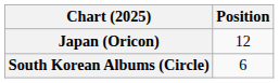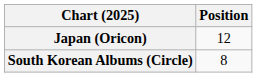 <table class="wikitable sortable plainrowheaders" style="text-align:center">
 <tr>
 <th scope="col">Chart (2025)</th>
 <th scope="col">Position</th>
 </tr>
 <tr>
 <th scope="row">Japan (Oricon)</th>
 <td>12</td>
 </tr>
 <tr>
 <th scope="row">South Korean Albums (Circle)</th>
-<td>6</td>
+<td>8</td>
 </tr>
 </table>
